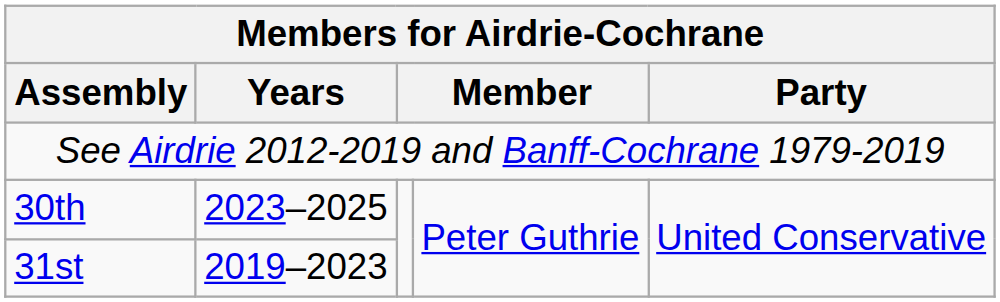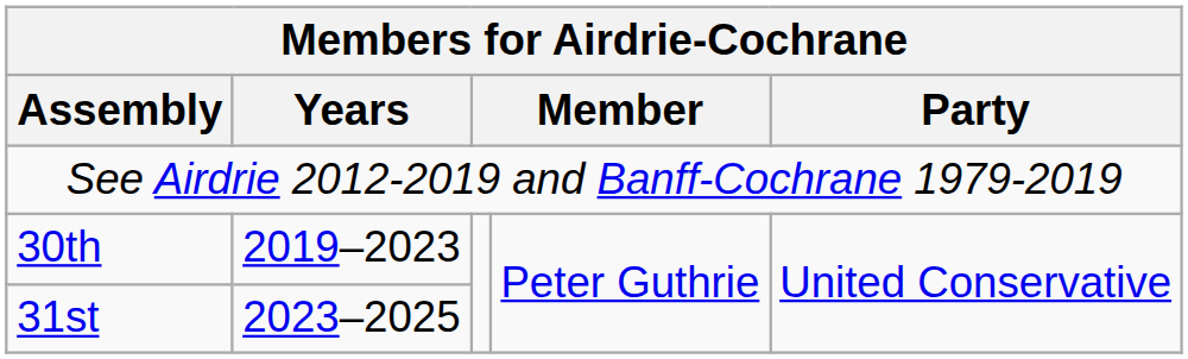 <table class="wikitable" align=right>
 <tr>
 <th colspan=5>Members for Airdrie-Cochrane</th>
 </tr>
 <tr>
 <th>Assembly</th>
 <th>Years</th>
 <th colspan="2">Member</th>
 <th>Party</th>
 </tr>
 <tr>
 <td align="center" colspan=5><em>See <a href='#'>Airdrie</a> 2012-2019 and <a href='#'>Banff-Cochrane</a> 1979-2019</em></td>
 </tr>
 <tr>
 <td><a href='#'>30th</a></td>
-<td><a href='#'>2023</a>–2025</td>
+<td><a href='#'>2019</a>–2023</td>
 <td rowspan=2 ></td>
 <td rowspan=2><a href='#'>Peter Guthrie</a></td>
 <td rowspan=2><a href='#'>United Conservative</a></td>
 </tr>
 <tr>
 <td><a href='#'>31st</a></td>
-<td><a href='#'>2019</a>–2023</td>
+<td><a href='#'>2023</a>–2025</td>
 </tr>
 </table>
